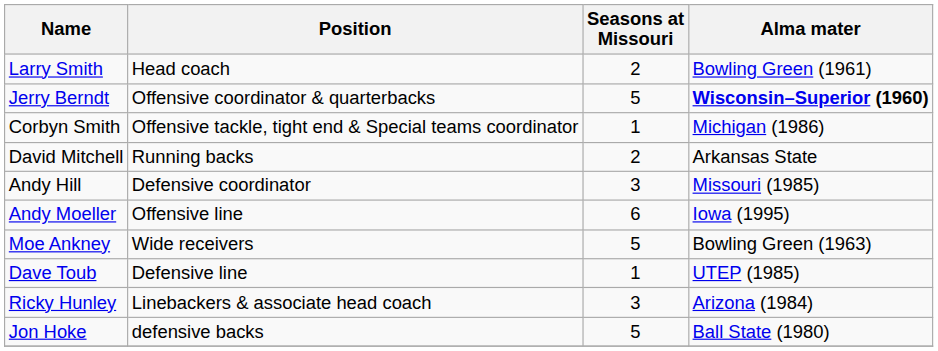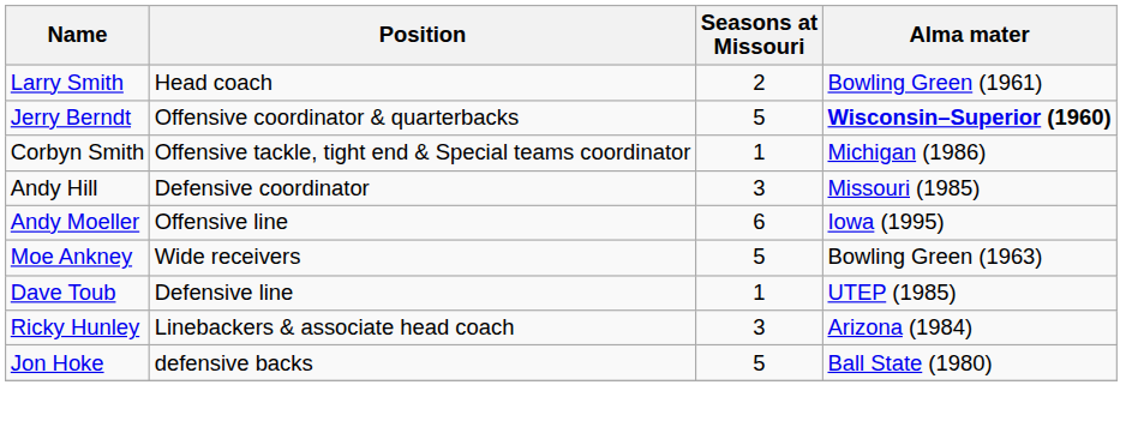 <table class="wikitable">
 <tr>
 <th>Name</th>
 <th>Position</th>
 <th>Seasons at<br>Missouri</th>
 <th>Alma mater</th>
 </tr>
 <tr>
 <td><a href='#'>Larry Smith</a></td>
 <td>Head coach</td>
 <td align=center>2</td>
 <td><a href='#'>Bowling Green</a> (1961)</td>
 </tr>
 <tr>
 <td><a href='#'>Jerry Berndt</a></td>
 <td>Offensive coordinator & quarterbacks</td>
 <td align=center>5</td>
 <td><strong><a href='#'>Wisconsin–Superior</a> (1960)</strong></td>
 </tr>
 <tr>
 <td>Corbyn Smith</td>
 <td>Offensive tackle, tight end & Special teams coordinator</td>
 <td align=center>1</td>
 <td><a href='#'>Michigan</a> (1986)</td>
-</tr>
-<tr>
-<td>David Mitchell</td>
-<td>Running backs</td>
-<td align=center>2</td>
-<td>Arkansas State</td>
 </tr>
 <tr>
 <td>Andy Hill</td>
 <td>Defensive coordinator</td>
 <td align=center>3</td>
 <td><a href='#'>Missouri</a> (1985)</td>
 </tr>
 <tr>
 <td><a href='#'>Andy Moeller</a></td>
 <td>Offensive line</td>
 <td align=center>6</td>
 <td><a href='#'>Iowa</a> (1995)</td>
 </tr>
 <tr>
 <td><a href='#'>Moe Ankney</a></td>
 <td>Wide receivers</td>
 <td align=center>5</td>
 <td>Bowling Green (1963)</td>
 </tr>
 <tr>
 <td><a href='#'>Dave Toub</a></td>
 <td>Defensive line</td>
 <td align=center>1</td>
 <td><a href='#'>UTEP</a> (1985)</td>
 </tr>
 <tr>
 <td><a href='#'>Ricky Hunley</a></td>
 <td>Linebackers & associate head coach</td>
 <td align=center>3</td>
 <td><a href='#'>Arizona</a> (1984)</td>
 </tr>
 <tr>
 <td><a href='#'>Jon Hoke</a></td>
 <td>defensive backs</td>
 <td align=center>5</td>
 <td><a href='#'>Ball State</a> (1980)</td>
 </tr>
 <tr>
 </tr>
 </table>
